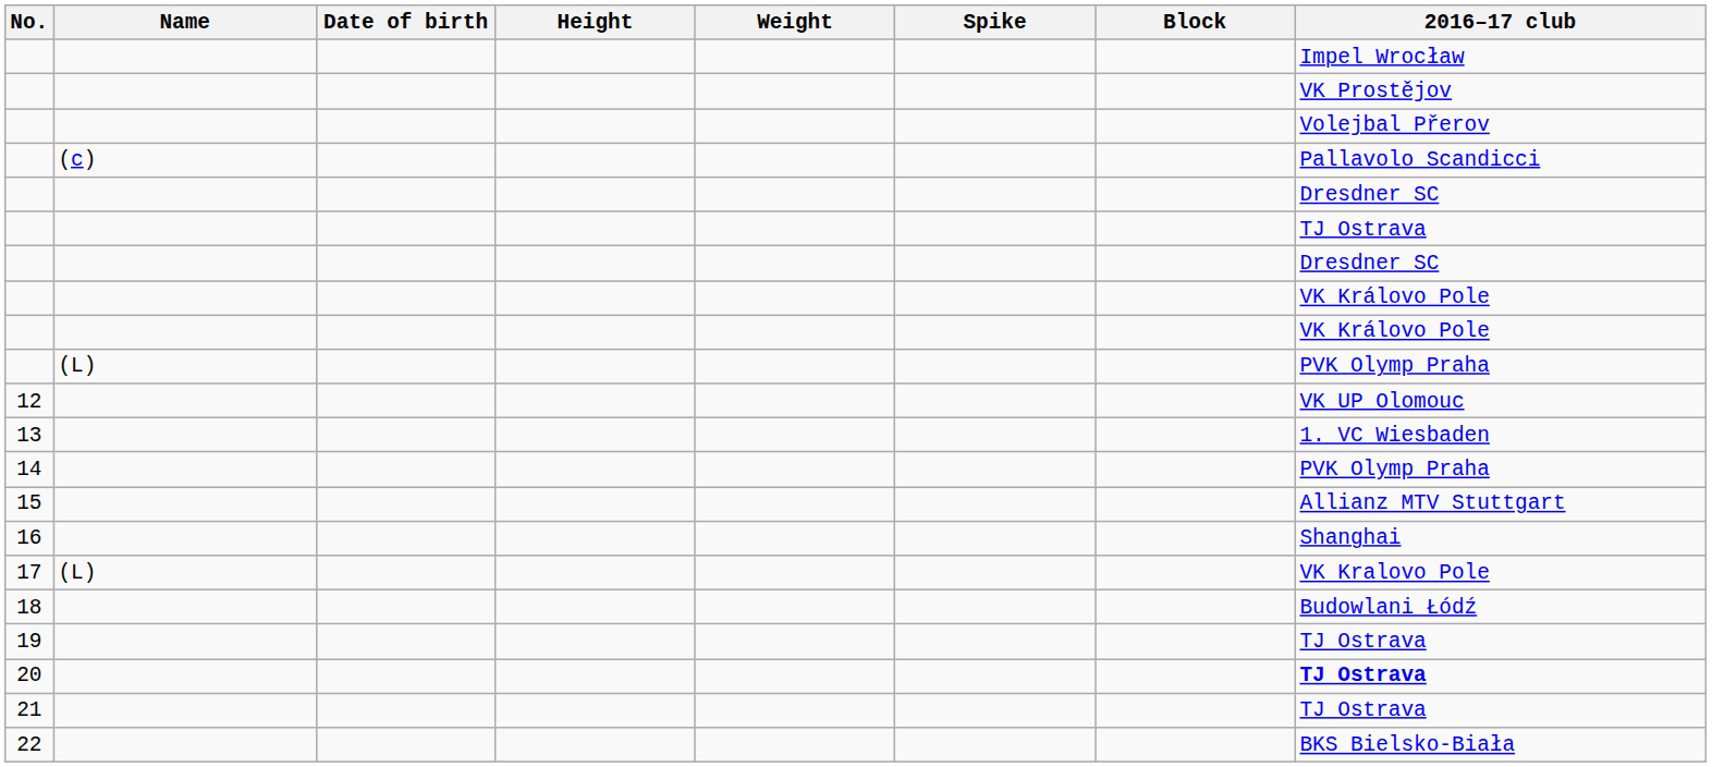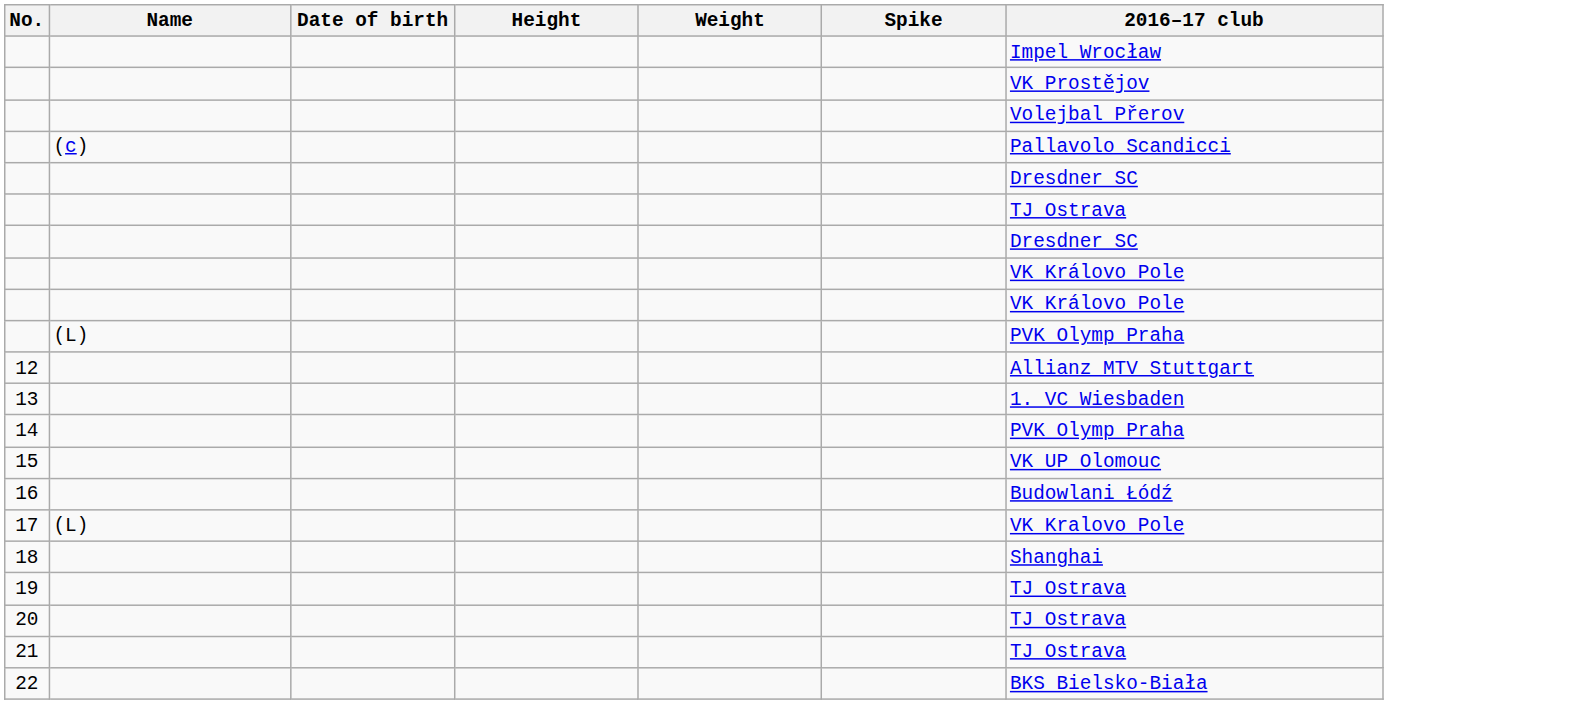 <table class="wikitable sortable" style="font-size:100%; text-align:center;">
 <tr>
 <th>No.</th>
 <th style="width:12em">Name</th>
 <th style="width:8em">Date of birth</th>
 <th style="width:9em">Height</th>
 <th style="width:9em">Weight</th>
 <th style="width:9em">Spike</th>
-<th style="width:9em">Block</th>
 <th style="width:19em">2016–17 club</th>
 </tr>
 <tr>
 <td></td>
 <td align=left></td>
 <td align=right></td>
-<td></td>
 <td></td>
 <td></td>
 <td></td>
 <td align=left> <a href='#'>Impel Wrocław</a></td>
 </tr>
 <tr>
 <td></td>
 <td align=left></td>
 <td align=right></td>
 <td></td>
 <td></td>
 <td></td>
-<td></td>
 <td align=left> <a href='#'>VK Prostějov</a></td>
 </tr>
 <tr>
 <td></td>
 <td align=left></td>
 <td align=right></td>
-<td></td>
 <td></td>
 <td></td>
 <td></td>
 <td align=left> <a href='#'>Volejbal Přerov</a></td>
 </tr>
 <tr>
 <td></td>
 <td align=left> (<a href='#'>c</a>)</td>
 <td align=right></td>
 <td></td>
 <td></td>
 <td></td>
-<td></td>
 <td align=left> <a href='#'>Pallavolo Scandicci</a></td>
 </tr>
 <tr>
 <td></td>
 <td align=left></td>
 <td align=right></td>
-<td></td>
 <td></td>
 <td></td>
 <td></td>
 <td align=left> <a href='#'>Dresdner SC</a></td>
 </tr>
 <tr>
 <td></td>
 <td align=left></td>
 <td align=right></td>
 <td></td>
 <td></td>
 <td></td>
-<td></td>
 <td align=left> <a href='#'>TJ Ostrava</a></td>
 </tr>
 <tr>
 <td></td>
 <td align=left></td>
 <td align=right></td>
-<td></td>
 <td></td>
 <td></td>
 <td></td>
 <td align=left> <a href='#'>Dresdner SC</a></td>
 </tr>
 <tr>
 <td></td>
 <td align=left></td>
 <td align=right></td>
 <td></td>
 <td></td>
 <td></td>
-<td></td>
 <td align=left> <a href='#'>VK Královo Pole</a></td>
 </tr>
 <tr>
 <td></td>
 <td align=left></td>
 <td align=right></td>
-<td></td>
 <td></td>
 <td></td>
 <td></td>
 <td align=left> <a href='#'>VK Královo Pole</a></td>
 </tr>
 <tr>
 <td></td>
 <td align=left> (L)</td>
 <td align=right></td>
 <td></td>
 <td></td>
 <td></td>
-<td></td>
 <td align=left> <a href='#'>PVK Olymp Praha</a></td>
 </tr>
 <tr>
 <td>12</td>
 <td align=left></td>
 <td align=right></td>
 <td></td>
 <td></td>
 <td></td>
-<td></td>
-<td align=left> <a href='#'>VK UP Olomouc</a></td>
+<td align=left> <a href='#'>Allianz MTV Stuttgart</a></td>
 </tr>
 <tr>
 <td>13</td>
 <td align=left></td>
 <td align=right></td>
-<td></td>
 <td></td>
 <td></td>
 <td></td>
 <td align=left> <a href='#'>1. VC Wiesbaden</a></td>
 </tr>
 <tr>
 <td>14</td>
 <td align=left></td>
 <td align=right></td>
 <td></td>
 <td></td>
 <td></td>
-<td></td>
 <td align=left> <a href='#'>PVK Olymp Praha</a></td>
 </tr>
 <tr>
 <td>15</td>
 <td align=left></td>
 <td align=right></td>
 <td></td>
 <td></td>
 <td></td>
-<td></td>
-<td align=left> <a href='#'>Allianz MTV Stuttgart</a></td>
+<td align=left> <a href='#'>VK UP Olomouc</a></td>
 </tr>
 <tr>
 <td>16</td>
 <td align=left></td>
 <td align=right></td>
 <td></td>
 <td></td>
 <td></td>
-<td></td>
-<td align=left> <a href='#'>Shanghai</a></td>
+<td align=left> <a href='#'>Budowlani Łódź</a></td>
 </tr>
 <tr>
 <td>17</td>
 <td align=left> (L)</td>
 <td align=right></td>
-<td></td>
 <td></td>
 <td></td>
 <td></td>
 <td align=left> <a href='#'>VK Kralovo Pole</a></td>
 </tr>
 <tr>
 <td>18</td>
 <td align=left></td>
 <td align=right></td>
 <td></td>
 <td></td>
 <td></td>
-<td></td>
-<td align=left> <a href='#'>Budowlani Łódź</a></td>
+<td align=left> <a href='#'>Shanghai</a></td>
 </tr>
 <tr>
 <td>19</td>
 <td align=left></td>
 <td align=right></td>
-<td></td>
 <td></td>
 <td></td>
 <td></td>
 <td align=left> <a href='#'>TJ Ostrava</a></td>
 </tr>
 <tr>
 <td>20</td>
 <td align=left></td>
 <td align=right></td>
 <td></td>
 <td></td>
 <td></td>
-<td></td>
-<td align=left><strong> <a href='#'>TJ Ostrava</a></strong></td>
+<td align=left> <a href='#'>TJ Ostrava</a></td>
 </tr>
 <tr>
 <td>21</td>
 <td align=left></td>
 <td align=right></td>
-<td></td>
 <td></td>
 <td></td>
 <td></td>
 <td align=left> <a href='#'>TJ Ostrava</a></td>
 </tr>
 <tr>
 <td>22</td>
 <td align=left></td>
 <td align=right></td>
 <td></td>
 <td></td>
 <td></td>
-<td></td>
 <td align=left> <a href='#'>BKS Bielsko-Biała</a></td>
 </tr>
 </table>
